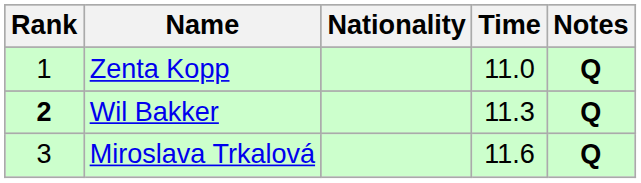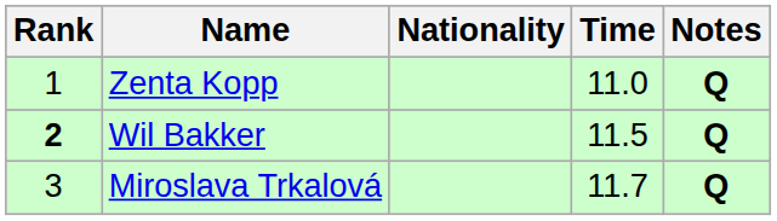 <table class="wikitable sortable" style="text-align:center">
 <tr>
 <th>Rank</th>
 <th>Name</th>
 <th>Nationality</th>
 <th>Time</th>
 <th>Notes</th>
 </tr>
 <tr bgcolor=ccffcc>
 <td>1</td>
 <td align=left><a href='#'>Zenta Kopp</a></td>
 <td align=left></td>
 <td>11.0</td>
 <td><strong>Q</strong></td>
 </tr>
 <tr bgcolor=ccffcc>
 <td><strong>2</strong></td>
 <td align=left><a href='#'>Wil Bakker</a></td>
 <td align=left></td>
-<td>11.3</td>
+<td>11.5</td>
 <td><strong>Q</strong></td>
 </tr>
 <tr bgcolor=ccffcc>
 <td>3</td>
 <td align=left><a href='#'>Miroslava Trkalová</a></td>
 <td align=left></td>
-<td>11.6</td>
+<td>11.7</td>
 <td><strong>Q</strong></td>
 </tr>
 </table>
